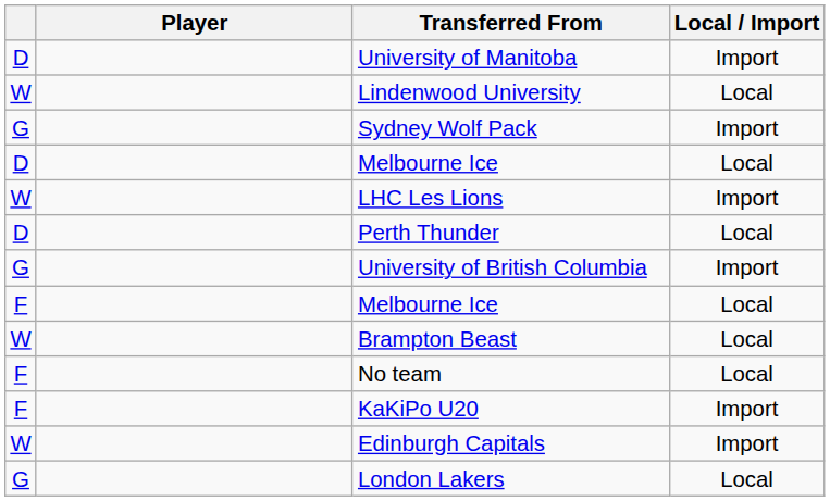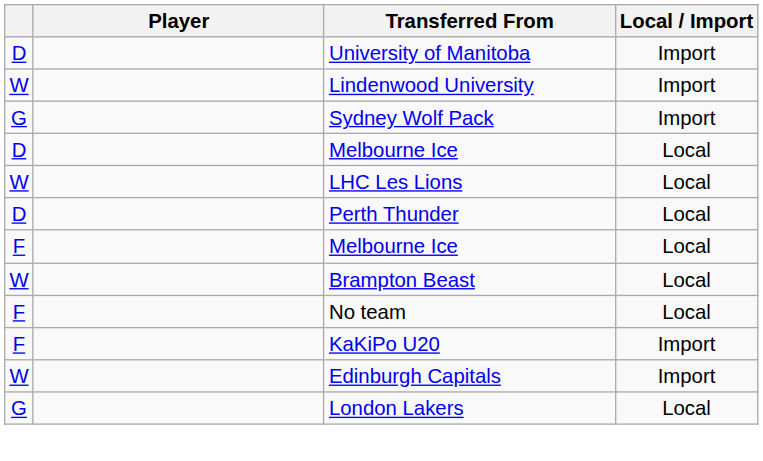 <table class="wikitable plainrowheaders sortable" style="font-size:95%; text-align: center">
 <tr>
 <th></th>
 <th scope="col" style="width:210px;">Player</th>
 <th scope="col" style="width:210px;">Transferred From</th>
 <th>Local / Import</th>
 </tr>
 <tr>
 <td><a href='#'>D</a></td>
 <td align="left"> </td>
 <td align="left"> <a href='#'>University of Manitoba</a></td>
 <td>Import</td>
 </tr>
 <tr>
 <td><a href='#'>W</a></td>
 <td align="left"> </td>
 <td align="left"> <a href='#'>Lindenwood University</a></td>
-<td>Local</td>
+<td>Import</td>
 </tr>
 <tr>
 <td><a href='#'>G</a></td>
 <td align="left"> </td>
 <td align="left"> <a href='#'>Sydney Wolf Pack</a></td>
 <td>Import</td>
 </tr>
 <tr>
 <td><a href='#'>D</a></td>
 <td align="left"> </td>
 <td align="left"> <a href='#'>Melbourne Ice</a></td>
 <td>Local</td>
 </tr>
 <tr>
 <td><a href='#'>W</a></td>
 <td align="left"> </td>
 <td align="left"> <a href='#'>LHC Les Lions</a></td>
-<td>Import</td>
+<td>Local</td>
 </tr>
 <tr>
 <td><a href='#'>D</a></td>
 <td align="left"> </td>
 <td align="left"> <a href='#'>Perth Thunder</a></td>
 <td>Local</td>
-</tr>
-<tr>
-<td><a href='#'>G</a></td>
-<td align="left"> </td>
-<td align="left"> <a href='#'>University of British Columbia</a></td>
-<td>Import</td>
 </tr>
 <tr>
 <td><a href='#'>F</a></td>
 <td align="left"> </td>
 <td align="left"> <a href='#'>Melbourne Ice</a></td>
 <td>Local</td>
 </tr>
 <tr>
 <td><a href='#'>W</a></td>
 <td align="left"> </td>
 <td align="left"> <a href='#'>Brampton Beast</a></td>
 <td>Local</td>
 </tr>
 <tr>
 <td><a href='#'>F</a></td>
 <td align="left"> </td>
 <td align="left">No team</td>
 <td>Local</td>
 </tr>
 <tr>
 <td><a href='#'>F</a></td>
 <td align="left"> </td>
 <td align="left"> <a href='#'>KaKiPo U20</a></td>
 <td>Import</td>
 </tr>
 <tr>
 <td><a href='#'>W</a></td>
 <td align="left"> </td>
 <td align="left"> <a href='#'>Edinburgh Capitals</a></td>
 <td>Import</td>
 </tr>
 <tr>
 <td><a href='#'>G</a></td>
 <td align="left"> </td>
 <td align="left"> <a href='#'>London Lakers</a></td>
 <td>Local</td>
 </tr>
 </table>
